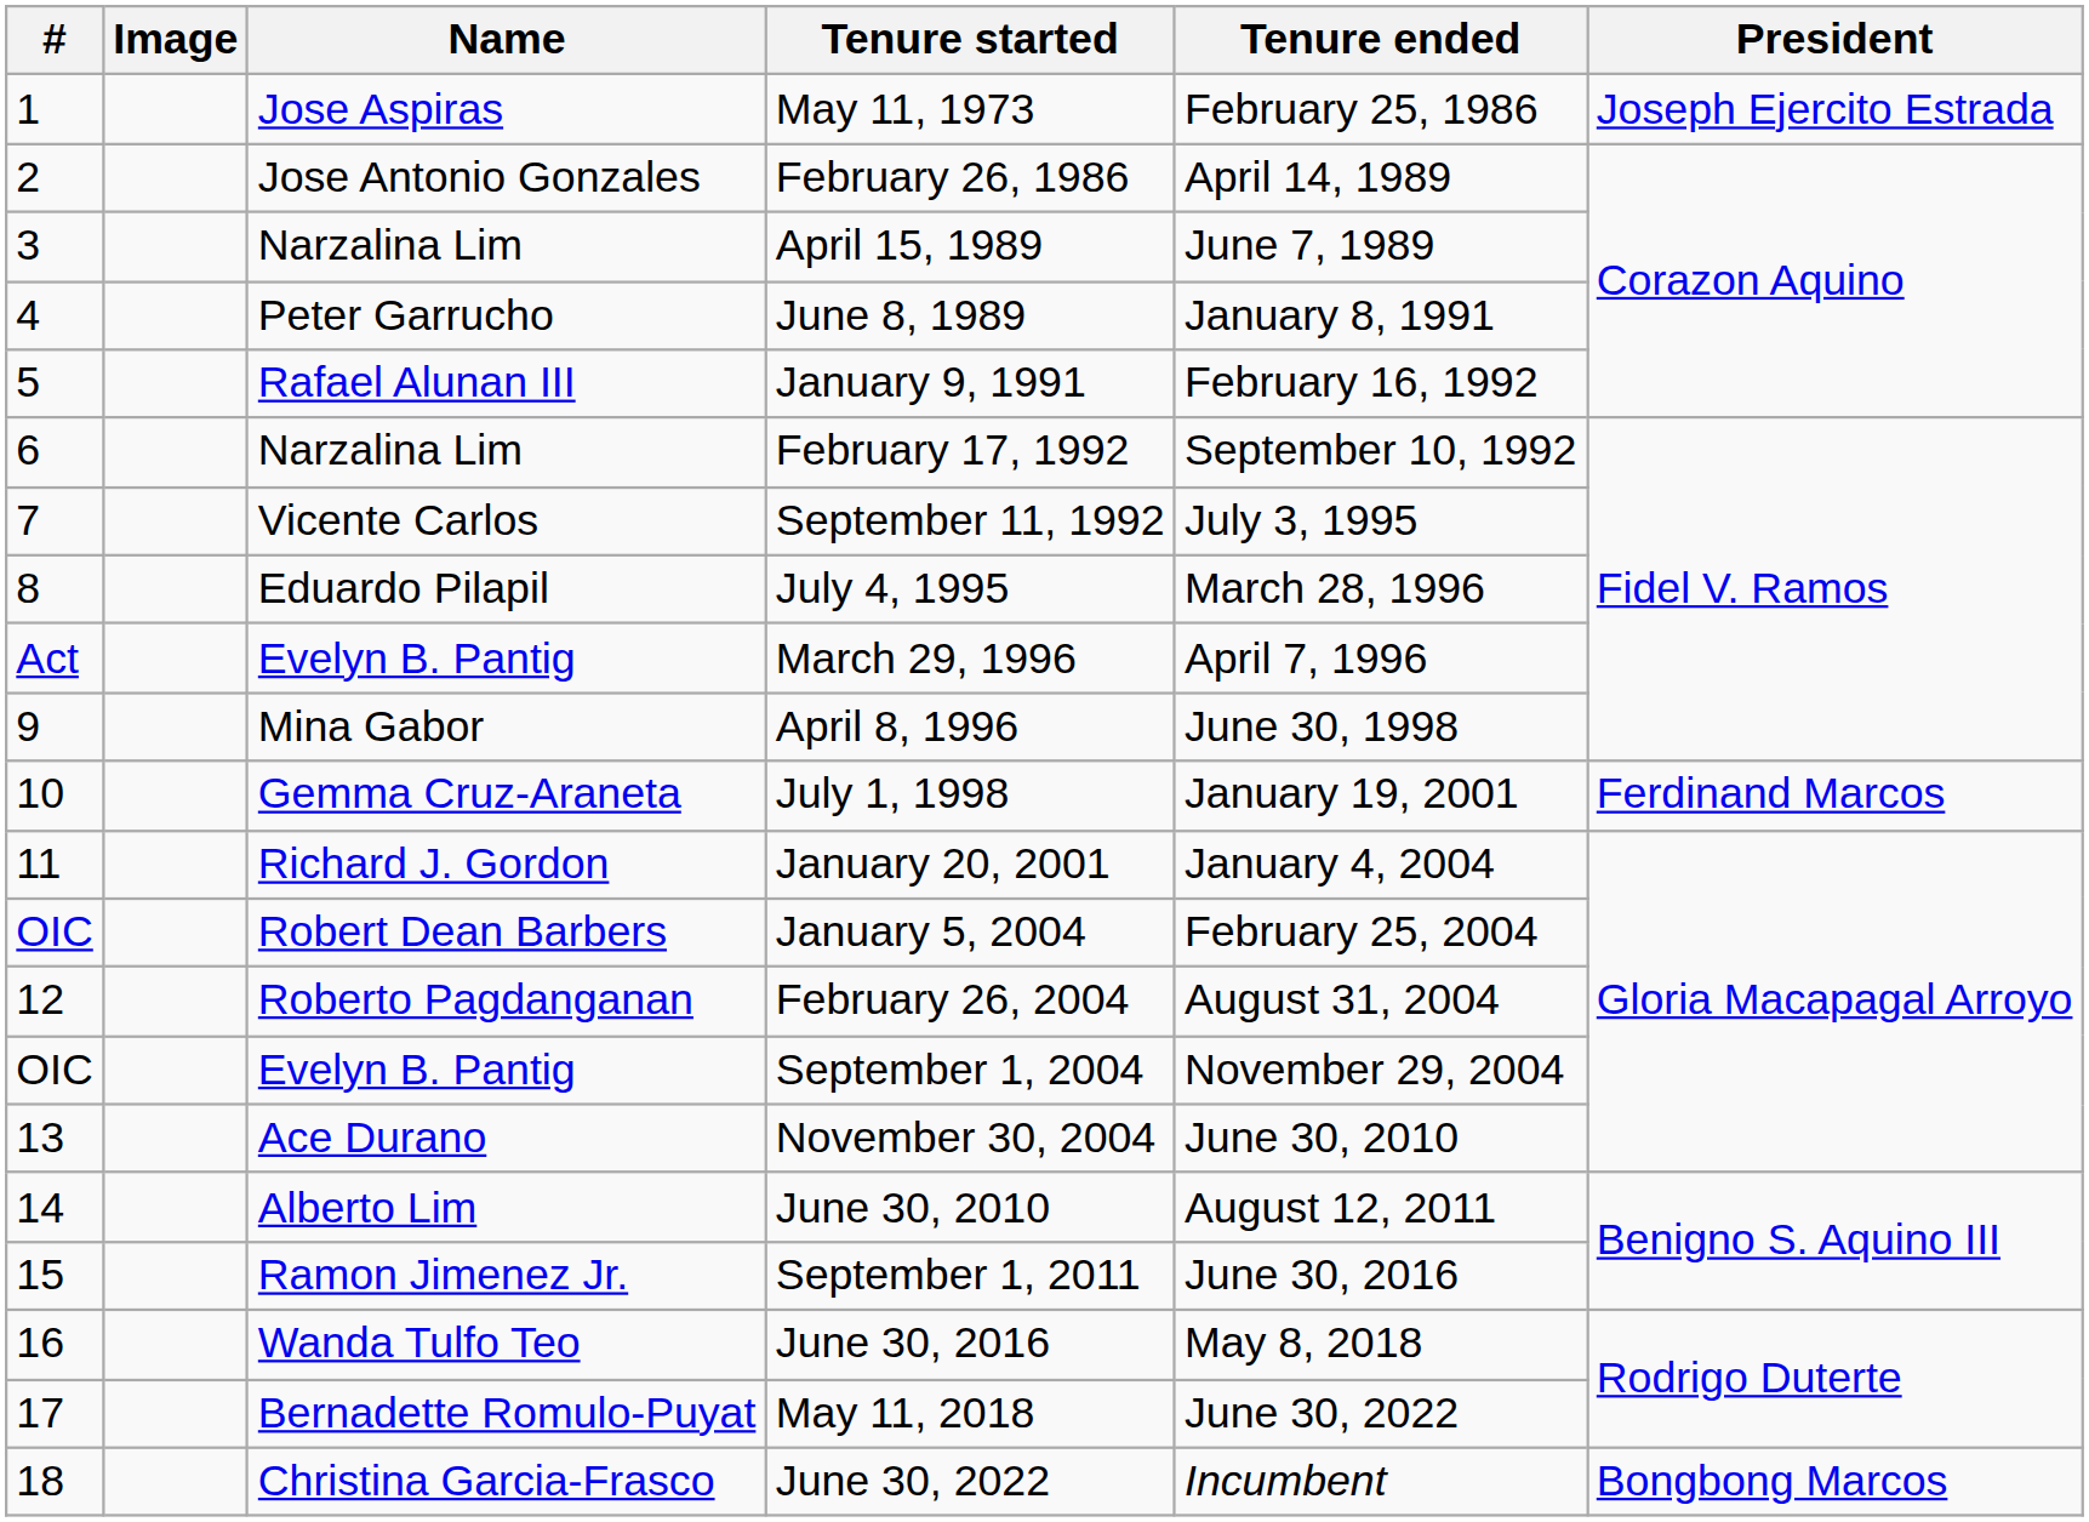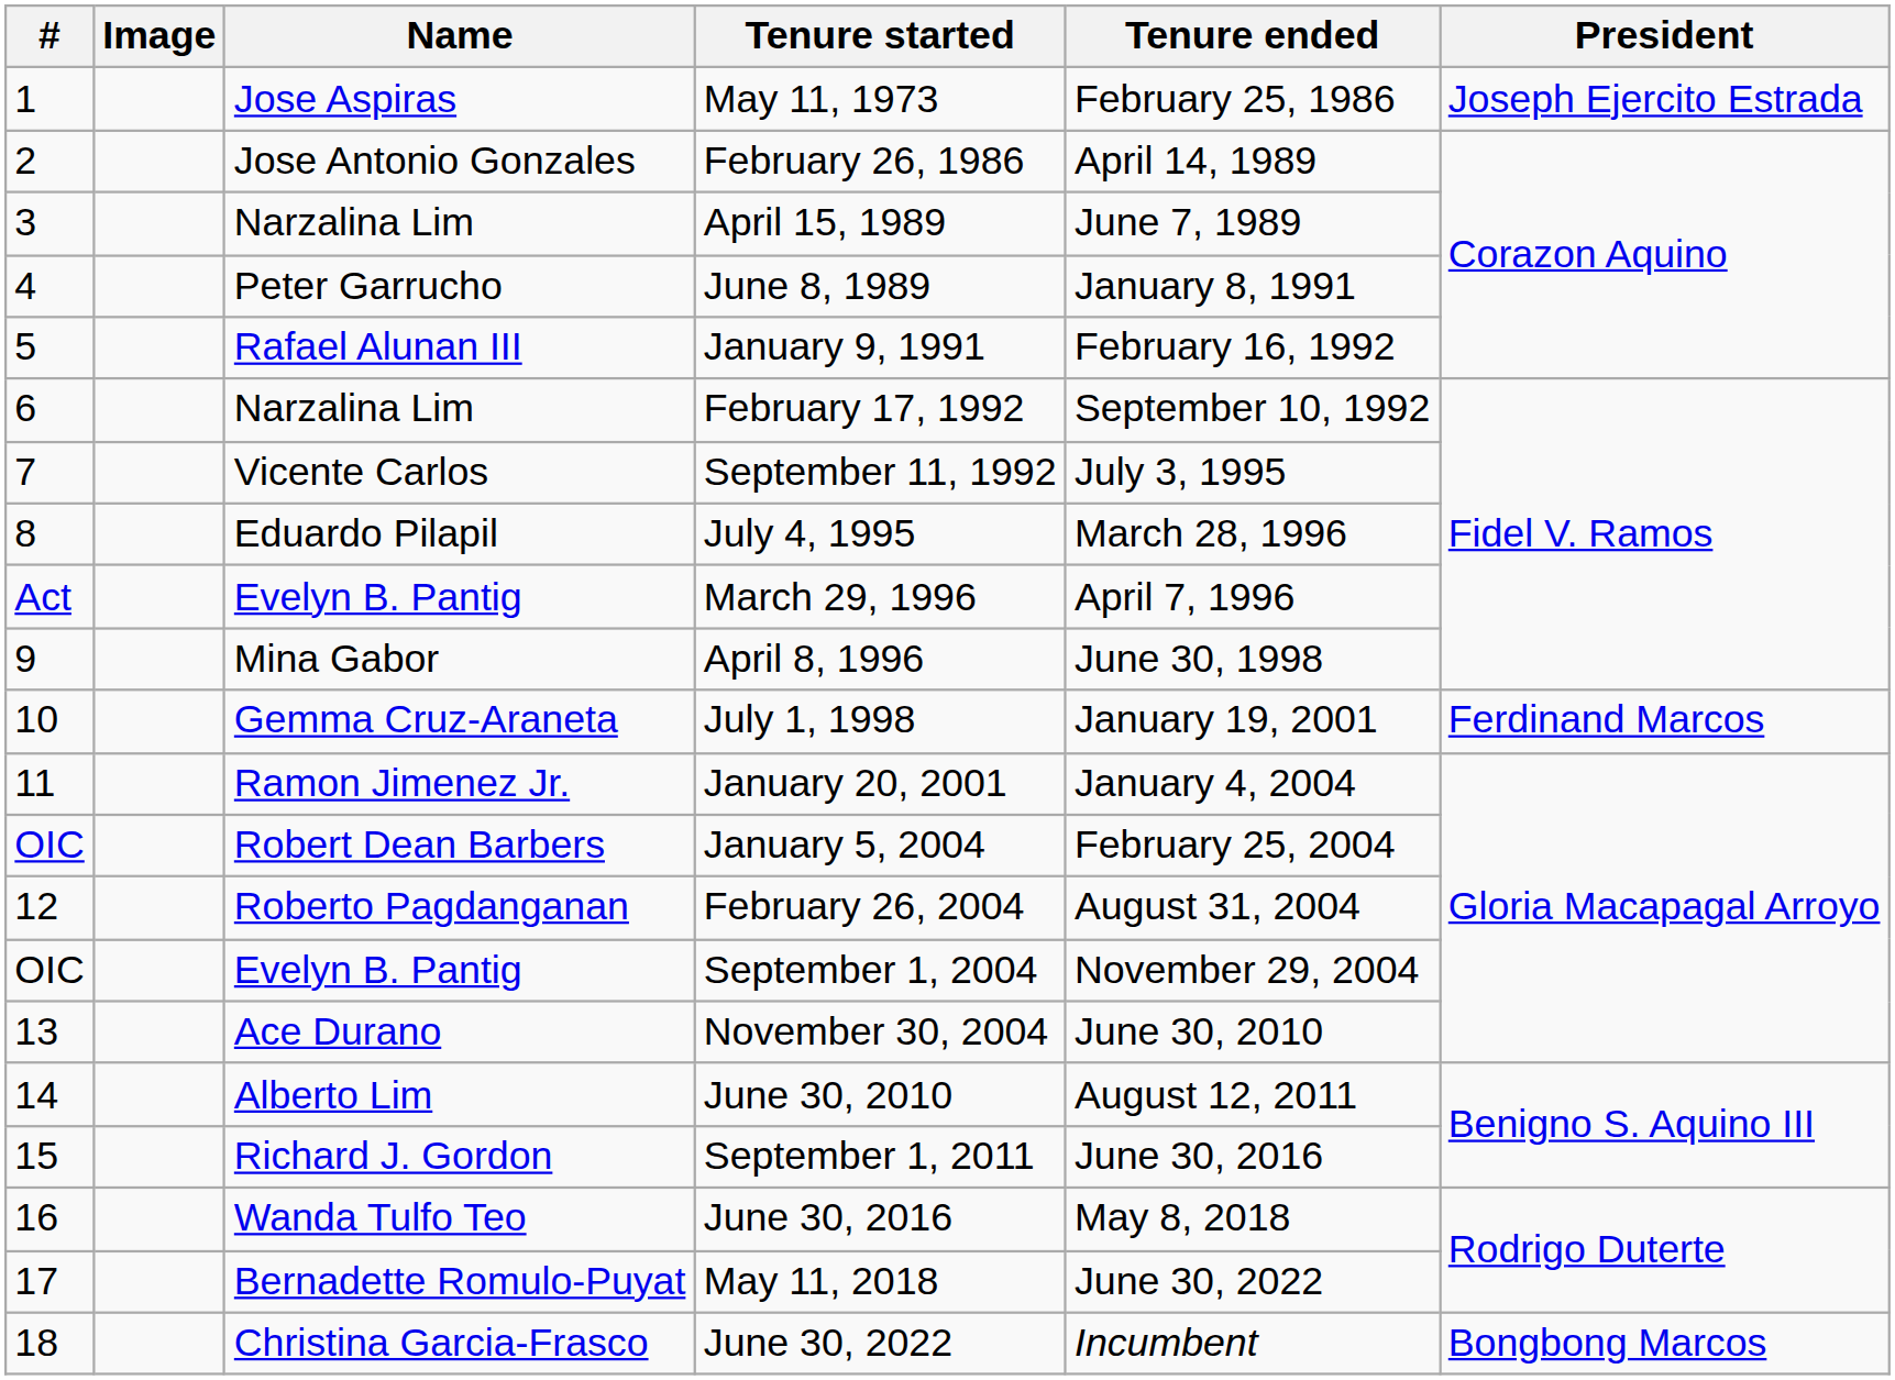 <table class=wikitable>
 <tr>
 <th>#</th>
 <th>Image</th>
 <th>Name</th>
 <th>Tenure started</th>
 <th>Tenure ended</th>
 <th>President</th>
 </tr>
 <tr>
 <td>1</td>
 <td></td>
 <td><a href='#'>Jose Aspiras</a></td>
 <td>May 11, 1973</td>
 <td>February 25, 1986</td>
 <td><a href='#'>Joseph Ejercito Estrada</a></td>
 </tr>
 <tr>
 <td>2</td>
 <td></td>
 <td>Jose Antonio Gonzales</td>
 <td>February 26, 1986</td>
 <td>April 14, 1989</td>
 <td rowspan=4><a href='#'>Corazon Aquino</a></td>
 </tr>
 <tr>
 <td>3</td>
 <td></td>
 <td>Narzalina Lim</td>
 <td>April 15, 1989</td>
 <td>June 7, 1989</td>
 </tr>
 <tr>
 <td>4</td>
 <td></td>
 <td>Peter Garrucho</td>
 <td>June 8, 1989</td>
 <td>January 8, 1991</td>
 </tr>
 <tr>
 <td>5</td>
 <td></td>
 <td><a href='#'>Rafael Alunan III</a></td>
 <td>January 9, 1991</td>
 <td>February 16, 1992</td>
 </tr>
 <tr>
 <td>6</td>
 <td></td>
 <td>Narzalina Lim</td>
 <td>February 17, 1992</td>
 <td>September 10, 1992</td>
 <td rowspan=5><a href='#'>Fidel V. Ramos</a></td>
 </tr>
 <tr>
 <td>7</td>
 <td></td>
 <td>Vicente Carlos</td>
 <td>September 11, 1992</td>
 <td>July 3, 1995</td>
 </tr>
 <tr>
 <td>8</td>
 <td></td>
 <td>Eduardo Pilapil</td>
 <td>July 4, 1995</td>
 <td>March 28, 1996</td>
 </tr>
 <tr>
 <td><a href='#'>Act</a></td>
 <td></td>
 <td><a href='#'>Evelyn B. Pantig</a></td>
 <td>March 29, 1996</td>
 <td>April 7, 1996</td>
 </tr>
 <tr>
 <td>9</td>
 <td></td>
 <td>Mina Gabor</td>
 <td>April 8, 1996</td>
 <td>June 30, 1998</td>
 </tr>
 <tr>
 <td>10</td>
 <td></td>
 <td><a href='#'>Gemma Cruz-Araneta</a></td>
 <td>July 1, 1998</td>
 <td>January 19, 2001</td>
 <td><a href='#'>Ferdinand Marcos</a></td>
 </tr>
 <tr>
 <td>11</td>
 <td></td>
-<td><a href='#'>Richard J. Gordon</a></td>
+<td><a href='#'>Ramon Jimenez Jr.</a></td>
 <td>January 20, 2001</td>
 <td>January 4, 2004</td>
 <td rowspan=5><a href='#'>Gloria Macapagal Arroyo</a></td>
 </tr>
 <tr>
 <td><a href='#'>OIC</a></td>
 <td></td>
 <td><a href='#'>Robert Dean Barbers</a></td>
 <td>January 5, 2004</td>
 <td>February 25, 2004</td>
 </tr>
 <tr>
 <td>12</td>
 <td></td>
 <td><a href='#'>Roberto Pagdanganan</a></td>
 <td>February 26, 2004</td>
 <td>August 31, 2004</td>
 </tr>
 <tr>
 <td>OIC</td>
 <td></td>
 <td><a href='#'>Evelyn B. Pantig</a></td>
 <td>September 1, 2004</td>
 <td>November 29, 2004</td>
 </tr>
 <tr>
 <td>13</td>
 <td></td>
 <td><a href='#'>Ace Durano</a></td>
 <td>November 30, 2004</td>
 <td>June 30, 2010</td>
 </tr>
 <tr>
 <td>14</td>
 <td></td>
 <td><a href='#'>Alberto Lim</a></td>
 <td>June 30, 2010</td>
 <td>August 12, 2011</td>
 <td rowspan=2><a href='#'>Benigno S. Aquino III</a></td>
 </tr>
 <tr>
 <td>15</td>
 <td></td>
-<td><a href='#'>Ramon Jimenez Jr.</a></td>
+<td><a href='#'>Richard J. Gordon</a></td>
 <td>September 1, 2011</td>
 <td>June 30, 2016</td>
 </tr>
 <tr>
 <td>16</td>
 <td></td>
 <td><a href='#'>Wanda Tulfo Teo</a></td>
 <td>June 30, 2016</td>
 <td>May 8, 2018</td>
 <td rowspan=2><a href='#'>Rodrigo Duterte</a></td>
 </tr>
 <tr>
 <td>17</td>
 <td></td>
 <td><a href='#'>Bernadette Romulo-Puyat</a></td>
 <td>May 11, 2018</td>
 <td>June 30, 2022</td>
 </tr>
 <tr>
 <td>18</td>
 <td></td>
 <td><a href='#'>Christina Garcia-Frasco</a></td>
 <td>June 30, 2022</td>
 <td><em>Incumbent</em></td>
 <td rowspan=2><a href='#'>Bongbong Marcos</a></td>
 </tr>
 </table>
